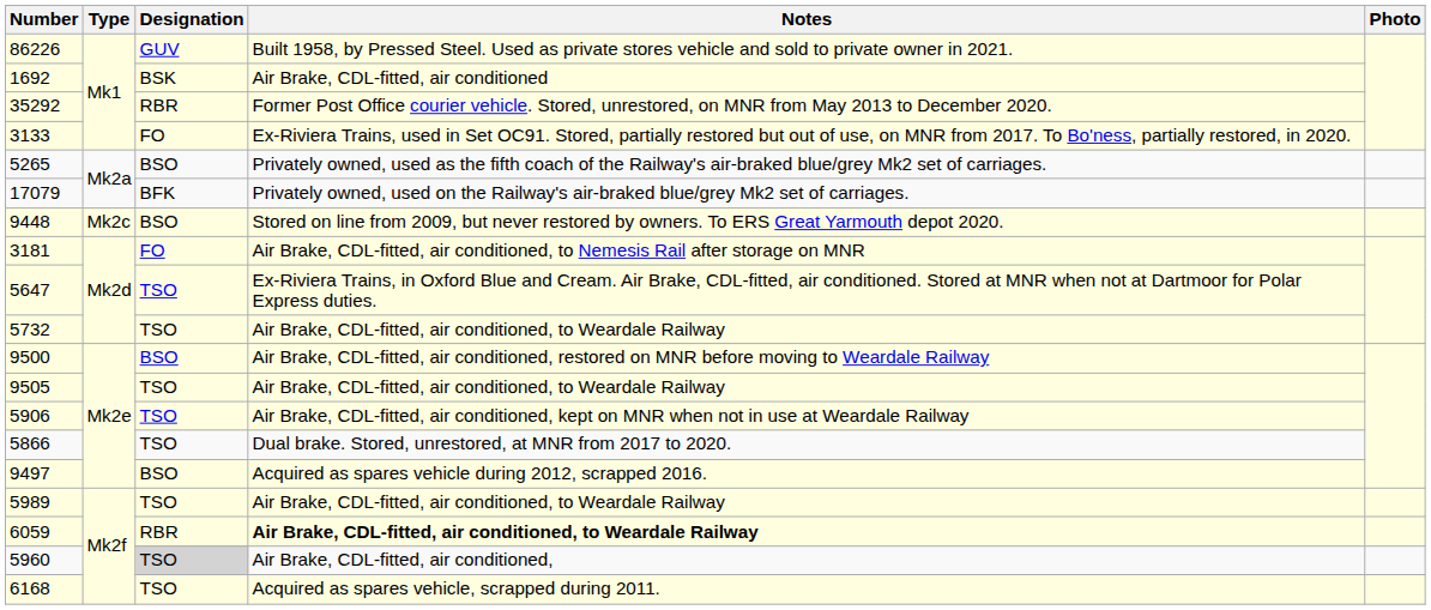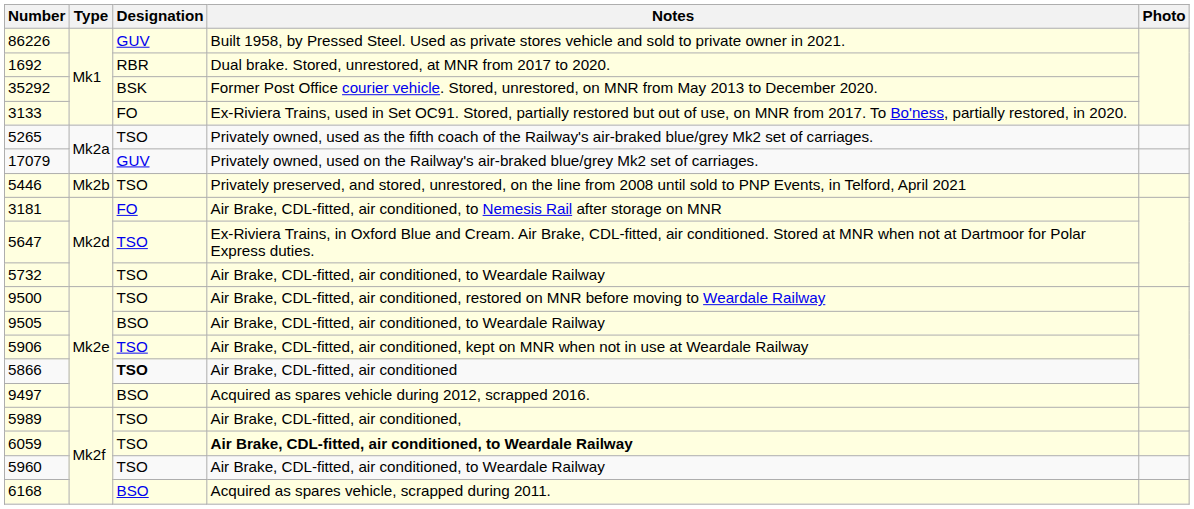 <table class="wikitable">
 <tr>
 <th>Number</th>
 <th>Type</th>
 <th>Designation</th>
 <th>Notes</th>
 <th>Photo</th>
 </tr>
 <tr bgcolor="#FFFFEO">
 <td>86226</td>
 <td rowspan="4">Mk1</td>
 <td><a href='#'>GUV</a></td>
 <td>Built 1958, by Pressed Steel. Used as private stores vehicle and sold to private owner in 2021.</td>
 <td rowspan="4"></td>
 </tr>
 <tr bgcolor="#FFFFEO">
 <td>1692</td>
-<td>BSK</td>
-<td>Air Brake, CDL-fitted, air conditioned</td>
+<td>RBR</td>
+<td>Dual brake. Stored, unrestored, at MNR from 2017 to 2020.</td>
 </tr>
 <tr - bgcolor="#FFFFEO">
 <td>35292</td>
-<td>RBR</td>
+<td>BSK</td>
 <td>Former Post Office <a href='#'>courier vehicle</a>. Stored, unrestored, on MNR from May 2013 to December 2020.</td>
 </tr>
 <tr - bgcolor="#FFFFEO">
 <td>3133</td>
 <td>FO</td>
 <td>Ex-Riviera Trains, used in Set OC91. Stored, partially restored but out of use, on MNR from 2017. To <a href='#'>Bo'ness</a>, partially restored, in 2020.</td>
 </tr>
 <tr>
 <td>5265</td>
 <td rowspan="2">Mk2a</td>
-<td>BSO</td>
+<td>TSO</td>
 <td>Privately owned, used as the fifth coach of the Railway's air-braked blue/grey Mk2 set of carriages.</td>
 <td></td>
 </tr>
 <tr>
 <td>17079</td>
-<td>BFK</td>
+<td><a href='#'>GUV</a></td>
 <td>Privately owned, used on the Railway's air-braked blue/grey Mk2 set of carriages.</td>
 <td></td>
 </tr>
 <tr bgcolor="#FFFFEO">
-<td>9448</td>
-<td>Mk2c</td>
-<td>BSO</td>
-<td>Stored on line from 2009, but never restored by owners. To ERS <a href='#'>Great Yarmouth</a> depot 2020.</td>
+<td>5446</td>
+<td>Mk2b</td>
+<td>TSO</td>
+<td>Privately preserved, and stored, unrestored, on the line from 2008 until sold to PNP Events, in Telford, April 2021</td>
 <td></td>
 </tr>
 <tr bgcolor="#FFFFEO">
 <td>3181</td>
 <td rowspan="3">Mk2d</td>
 <td><a href='#'>FO</a></td>
 <td>Air Brake, CDL-fitted, air conditioned, to <a href='#'>Nemesis Rail</a> after storage on MNR</td>
 <td rowspan="3"></td>
 </tr>
 <tr bgcolor=#FFFFEO>
 <td>5647</td>
 <td><a href='#'>TSO</a></td>
 <td>Ex-Riviera Trains, in Oxford Blue and Cream. Air Brake, CDL-fitted, air conditioned. Stored at MNR when not at Dartmoor for Polar Express duties.</td>
 </tr>
 <tr bgcolor="#FFFFEO">
 <td>5732</td>
 <td>TSO</td>
 <td>Air Brake, CDL-fitted, air conditioned, to Weardale Railway</td>
 </tr>
 <tr bgcolor="#FFFFEO">
 <td>9500</td>
 <td rowspan="5">Mk2e</td>
-<td><a href='#'>BSO</a></td>
+<td>TSO</td>
 <td>Air Brake, CDL-fitted, air conditioned, restored on MNR before moving to <a href='#'>Weardale Railway</a></td>
 <td rowspan="5"></td>
 </tr>
 <tr bgcolor="#FFFFEO">
 <td>9505</td>
-<td>TSO</td>
+<td>BSO</td>
 <td>Air Brake, CDL-fitted, air conditioned, to Weardale Railway</td>
 </tr>
 <tr bgcolor=#FFFFEO>
 <td>5906</td>
 <td><a href='#'>TSO</a></td>
 <td>Air Brake, CDL-fitted, air conditioned, kept on MNR when not in use at Weardale Railway</td>
 </tr>
 <tr>
 <td>5866</td>
-<td>TSO</td>
-<td>Dual brake. Stored, unrestored, at MNR from 2017 to 2020.</td>
+<td><strong>TSO</strong></td>
+<td>Air Brake, CDL-fitted, air conditioned</td>
 </tr>
 <tr bgcolor=#FFFFEO>
 <td>9497</td>
 <td>BSO</td>
 <td>Acquired as spares vehicle during 2012, scrapped 2016.</td>
 </tr>
 <tr bgcolor="#FFFFEO">
 <td>5989</td>
 <td rowspan="4">Mk2f</td>
 <td>TSO</td>
-<td>Air Brake, CDL-fitted, air conditioned, to Weardale Railway</td>
+<td>Air Brake, CDL-fitted, air conditioned,</td>
 <td></td>
 </tr>
 <tr bgcolor=#FFFFEO>
 <td>6059</td>
-<td>RBR</td>
+<td>TSO</td>
 <td><strong>Air Brake, CDL-fitted, air conditioned, to Weardale Railway</strong></td>
 <td></td>
 </tr>
 <tr>
 <td>5960</td>
-<td style="background: lightgrey;">TSO</td>
-<td>Air Brake, CDL-fitted, air conditioned,</td>
+<td>TSO</td>
+<td>Air Brake, CDL-fitted, air conditioned, to Weardale Railway</td>
 <td></td>
 </tr>
 <tr bgcolor="#FFFFEO">
 <td>6168</td>
-<td>TSO</td>
+<td><a href='#'>BSO</a></td>
 <td>Acquired as spares vehicle, scrapped during 2011.</td>
 <td></td>
 </tr>
 </table>
